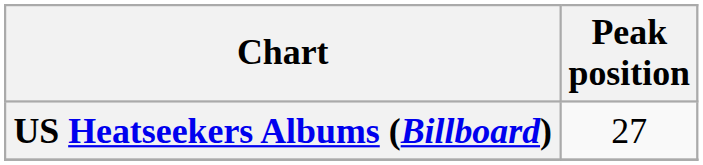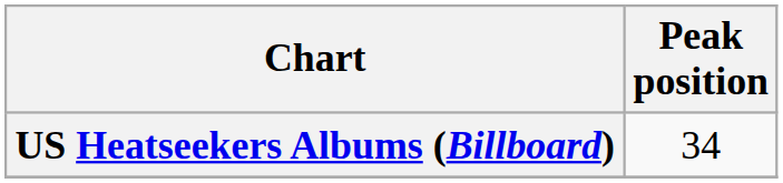 <table class="wikitable plainrowheaders sortable" style="text-align:center;" border="1">
 <tr>
 <th scope="col">Chart</th>
 <th scope="col">Peak<br>position</th>
 </tr>
 <tr>
 <th scope="row">US <a href='#'>Heatseekers Albums</a> (<em><a href='#'>Billboard</a></em>)</th>
-<td>27</td>
+<td>34</td>
 </tr>
 <tr>
 </tr>
 </table>
